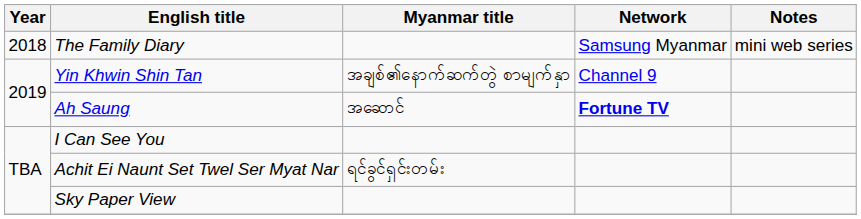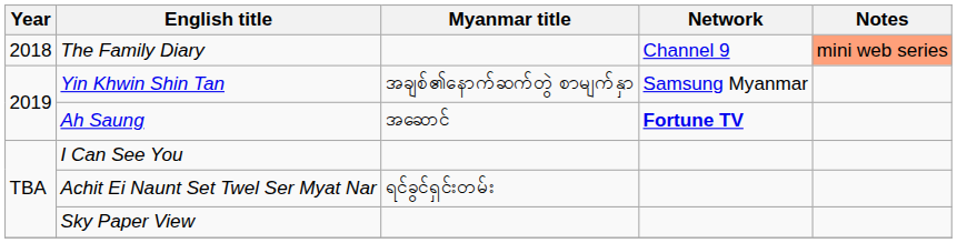 <table class="wikitable">
 <tr>
 <th width=10>Year</th>
 <th>English title</th>
 <th>Myanmar title</th>
 <th>Network</th>
 <th>Notes</th>
 </tr>
 <tr>
 <td>2018</td>
 <td><em>The Family Diary</em></td>
 <td></td>
-<td><a href='#'>Samsung</a> Myanmar</td>
-<td>mini web series</td>
+<td><a href='#'>Channel 9</a></td>
+<td style="background: lightsalmon;">mini web series</td>
 </tr>
 <tr>
 <td rowspan="2">2019</td>
 <td><em><a href='#'>Yin Khwin Shin Tan</a></em></td>
 <td>အချစ်၏နောက်ဆက်တွဲ စာမျက်နှာ</td>
-<td><a href='#'>Channel 9</a></td>
+<td><a href='#'>Samsung</a> Myanmar</td>
 <td></td>
 </tr>
 <tr>
 <td><em><a href='#'>Ah Saung</a></em></td>
 <td>အဆောင်</td>
 <td><strong><a href='#'>Fortune TV</a></strong></td>
 <td></td>
 </tr>
 <tr>
 <td rowspan="3">TBA</td>
 <td><em>I Can See You</em></td>
 <td></td>
 <td></td>
 <td></td>
 </tr>
 <tr>
 <td><em>Achit Ei Naunt Set Twel Ser Myat Nar</em></td>
 <td>ရင်ခွင်ရှင်းတမ်း</td>
 <td></td>
 <td></td>
 </tr>
 <tr>
 <td><em>Sky Paper View</em></td>
 <td></td>
 <td></td>
 <td></td>
 </tr>
 <tr>
 </tr>
 </table>
